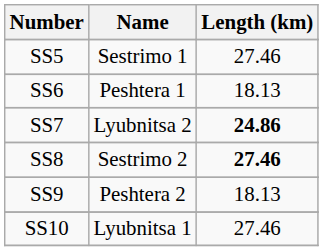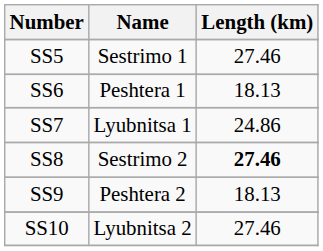 <table class="wikitable" border="1" style="font-size:90%;">
 <tr>
 <th>Number</th>
 <th>Name</th>
 <th>Length (km)</th>
 </tr>
 <tr>
 </tr>
 <tr>
 <td rowspan=1 align=center>SS5</td>
 <td rowspan=1 align=center>Sestrimo 1</td>
 <td rowspan=1 align=center>27.46</td>
 </tr>
 <tr>
 </tr>
 <tr>
 <td rowspan=1 align=center>SS6</td>
 <td rowspan=1 align=center>Peshtera 1</td>
 <td rowspan=1 align=center>18.13</td>
 </tr>
 <tr>
 </tr>
 <tr>
 <td rowspan=1 align=center>SS7</td>
-<td rowspan=1 align=center>Lyubnitsa 2</td>
-<td rowspan=1 align=center><strong>24.86</strong></td>
+<td rowspan=1 align=center>Lyubnitsa 1</td>
+<td rowspan=1 align=center>24.86</td>
 </tr>
 <tr>
 </tr>
 <tr>
 <td rowspan=1 align=center>SS8</td>
 <td rowspan=1 align=center>Sestrimo 2</td>
 <td rowspan=1 align=center><strong>27.46</strong></td>
 </tr>
 <tr>
 </tr>
 <tr>
 <td rowspan=1 align=center>SS9</td>
 <td rowspan=1 align=center>Peshtera 2</td>
 <td rowspan=1 align=center>18.13</td>
 </tr>
 <tr>
 </tr>
 <tr>
 <td rowspan=1 align=center>SS10</td>
-<td rowspan=1 align=center>Lyubnitsa 1</td>
+<td rowspan=1 align=center>Lyubnitsa 2</td>
 <td rowspan=1 align=center>27.46</td>
 </tr>
 <tr>
 </tr>
 </table>
